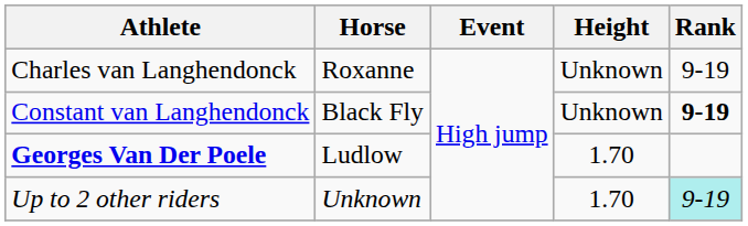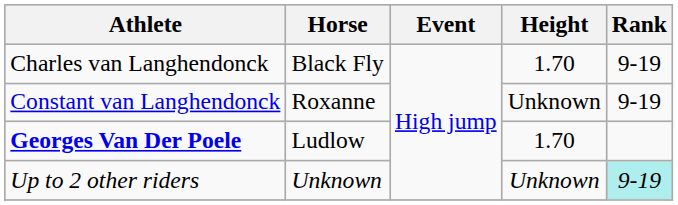 <table class=wikitable style="font-size:90%">
 <tr>
 <th>Athlete</th>
 <th>Horse</th>
 <th>Event</th>
 <th>Height</th>
 <th>Rank</th>
 </tr>
 <tr align=center>
 <td align=left>Charles van Langhendonck</td>
-<td align=left>Roxanne</td>
+<td align=left>Black Fly</td>
 <td rowspan="4" align="left"><a href='#'>High jump</a></td>
-<td>Unknown</td>
+<td>1.70</td>
 <td>9-19</td>
 </tr>
 <tr align=center>
 <td align=left><a href='#'>Constant van Langhendonck</a></td>
-<td align=left>Black Fly</td>
+<td align=left>Roxanne</td>
 <td>Unknown</td>
-<td><strong>9-19</strong></td>
+<td>9-19</td>
 </tr>
 <tr align=center>
 <td align=left><strong><a href='#'>Georges Van Der Poele</a></strong></td>
 <td align=left>Ludlow</td>
 <td>1.70</td>
 <td></td>
 </tr>
 <tr align="center">
 <td align="left"><em>Up to 2 other riders</em></td>
 <td align="left"><em>Unknown</em></td>
-<td>1.70</td>
+<td><em>Unknown</em></td>
 <td style="background: paleturquoise;"><em>9-19</em></td>
 </tr>
 </table>
